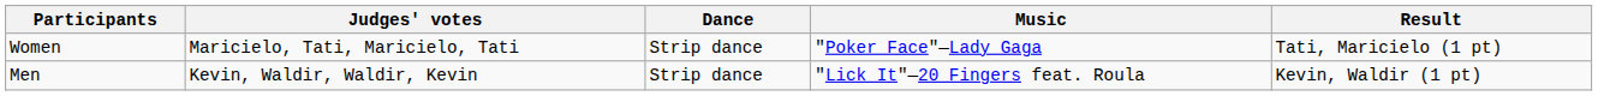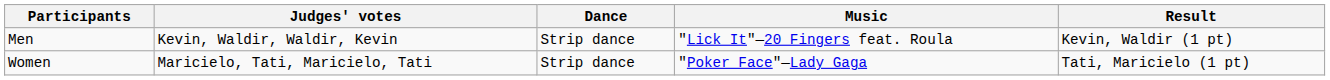 <table class="wikitable sortable" style="width: 95%;">
 <tr>
 <th>Participants</th>
 <th>Judges' votes</th>
 <th>Dance</th>
 <th>Music</th>
 <th>Result</th>
 </tr>
 <tr>
+<td>Men</td>
+<td>Kevin, Waldir, Waldir, Kevin</td>
+<td>Strip dance</td>
+<td>"<a href='#'>Lick It</a>"—<a href='#'>20 Fingers</a> feat. Roula</td>
+<td>Kevin, Waldir (1 pt)</td>
+</tr>
+<tr>
 <td>Women</td>
 <td>Maricielo, Tati, Maricielo, Tati</td>
 <td>Strip dance</td>
 <td>"<a href='#'>Poker Face</a>"—<a href='#'>Lady Gaga</a></td>
 <td>Tati, Maricielo (1 pt)</td>
 </tr>
-<tr>
-<td>Men</td>
-<td>Kevin, Waldir, Waldir, Kevin</td>
-<td>Strip dance</td>
-<td>"<a href='#'>Lick It</a>"—<a href='#'>20 Fingers</a> feat. Roula</td>
-<td>Kevin, Waldir (1 pt)</td>
-</tr>
 </table>
